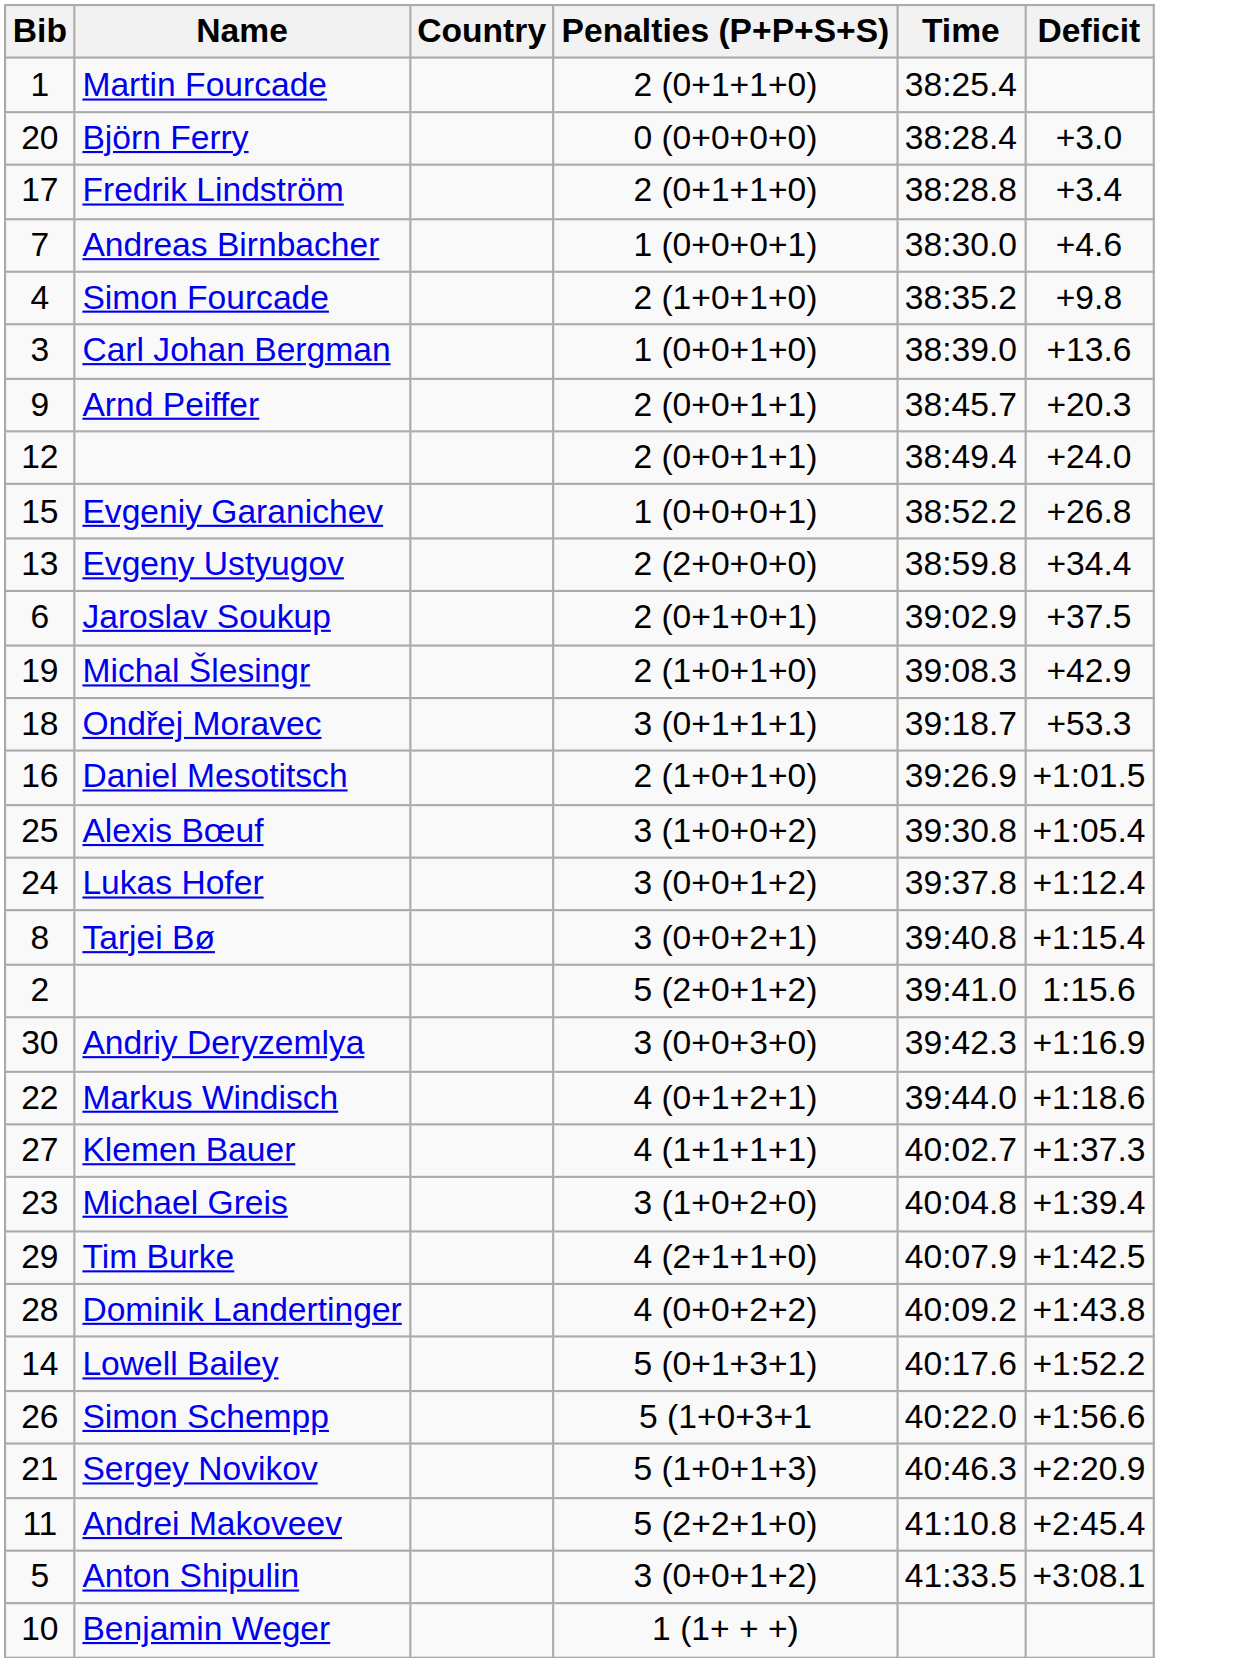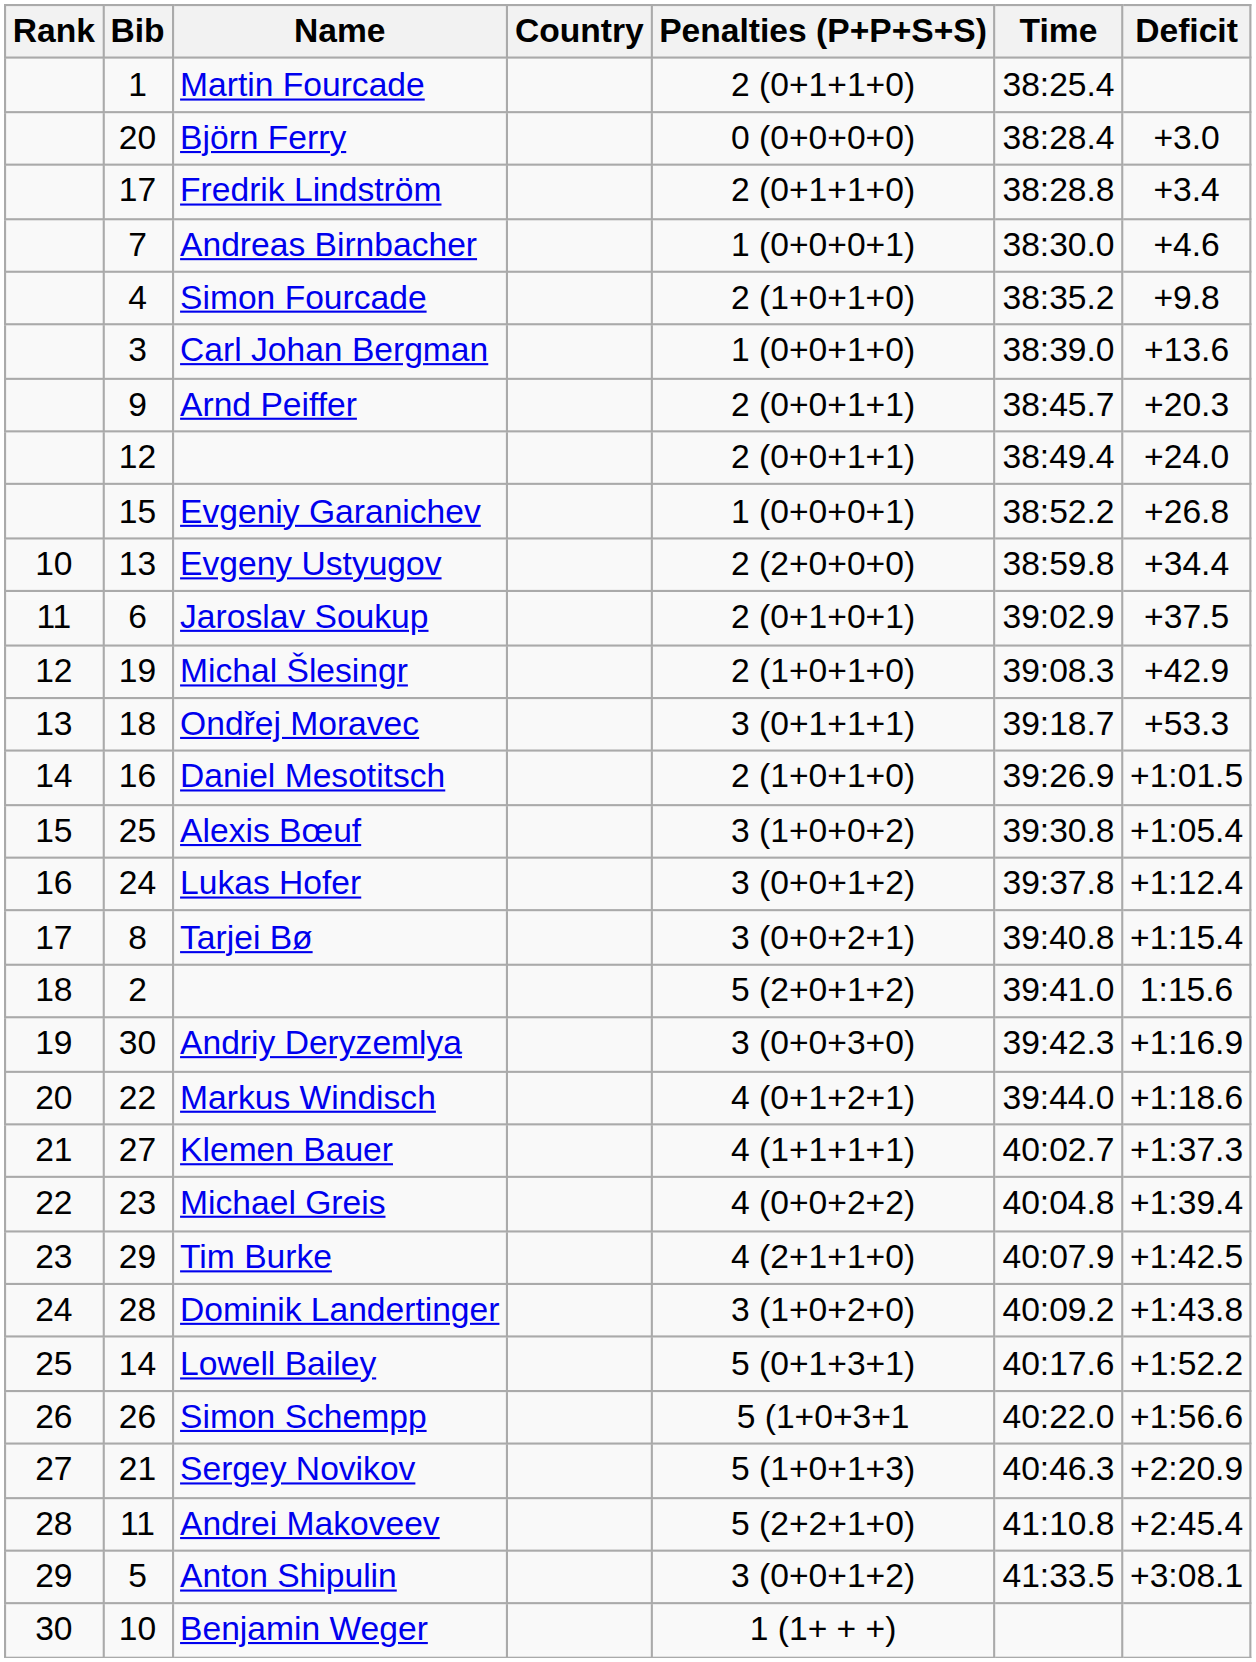 <table class="wikitable sortable" style="text-align:center">
 <tr>
+<th>Rank</th>
 <th>Bib</th>
 <th>Name</th>
 <th>Country</th>
 <th>Penalties (P+P+S+S)</th>
 <th>Time</th>
 <th>Deficit</th>
 </tr>
 <tr>
+<td></td>
 <td>1</td>
 <td align=left><a href='#'>Martin Fourcade</a></td>
 <td align=left></td>
 <td>2 (0+1+1+0)</td>
 <td>38:25.4</td>
 <td></td>
 </tr>
 <tr>
+<td></td>
 <td>20</td>
 <td align=left><a href='#'>Björn Ferry</a></td>
 <td align=left></td>
 <td>0 (0+0+0+0)</td>
 <td>38:28.4</td>
 <td>+3.0</td>
 </tr>
 <tr>
+<td></td>
 <td>17</td>
 <td align=left><a href='#'>Fredrik Lindström</a></td>
 <td align=left></td>
 <td>2 (0+1+1+0)</td>
 <td>38:28.8</td>
 <td>+3.4</td>
 </tr>
 <tr>
+<td></td>
 <td>7</td>
 <td align=left><a href='#'>Andreas Birnbacher</a></td>
 <td align=left></td>
 <td>1 (0+0+0+1)</td>
 <td>38:30.0</td>
 <td>+4.6</td>
 </tr>
 <tr>
+<td></td>
 <td>4</td>
 <td align=left><a href='#'>Simon Fourcade</a></td>
 <td align=left></td>
 <td>2 (1+0+1+0)</td>
 <td>38:35.2</td>
 <td>+9.8</td>
 </tr>
 <tr>
+<td></td>
 <td>3</td>
 <td align=left><a href='#'>Carl Johan Bergman</a></td>
 <td align=left></td>
 <td>1 (0+0+1+0)</td>
 <td>38:39.0</td>
 <td>+13.6</td>
 </tr>
 <tr>
+<td></td>
 <td>9</td>
 <td align=left><a href='#'>Arnd Peiffer</a></td>
 <td align=left></td>
 <td>2 (0+0+1+1)</td>
 <td>38:45.7</td>
 <td>+20.3</td>
 </tr>
 <tr>
+<td></td>
 <td>12</td>
 <td align=left></td>
 <td align=left></td>
 <td>2 (0+0+1+1)</td>
 <td>38:49.4</td>
 <td>+24.0</td>
 </tr>
 <tr>
+<td></td>
 <td>15</td>
 <td align=left><a href='#'>Evgeniy Garanichev</a></td>
 <td align=left></td>
 <td>1 (0+0+0+1)</td>
 <td>38:52.2</td>
 <td>+26.8</td>
 </tr>
 <tr>
+<td>10</td>
 <td>13</td>
 <td align=left><a href='#'>Evgeny Ustyugov</a></td>
 <td align=left></td>
 <td>2 (2+0+0+0)</td>
 <td>38:59.8</td>
 <td>+34.4</td>
 </tr>
 <tr>
+<td>11</td>
 <td>6</td>
 <td align=left><a href='#'>Jaroslav Soukup</a></td>
 <td align=left></td>
 <td>2 (0+1+0+1)</td>
 <td>39:02.9</td>
 <td>+37.5</td>
 </tr>
 <tr>
+<td>12</td>
 <td>19</td>
 <td align=left><a href='#'>Michal Šlesingr</a></td>
 <td align=left></td>
 <td>2 (1+0+1+0)</td>
 <td>39:08.3</td>
 <td>+42.9</td>
 </tr>
 <tr>
+<td>13</td>
 <td>18</td>
 <td align=left><a href='#'>Ondřej Moravec</a></td>
 <td align=left></td>
 <td>3 (0+1+1+1)</td>
 <td>39:18.7</td>
 <td>+53.3</td>
 </tr>
 <tr>
+<td>14</td>
 <td>16</td>
 <td align=left><a href='#'>Daniel Mesotitsch</a></td>
 <td align=left></td>
 <td>2 (1+0+1+0)</td>
 <td>39:26.9</td>
 <td>+1:01.5</td>
 </tr>
 <tr>
+<td>15</td>
 <td>25</td>
 <td align=left><a href='#'>Alexis Bœuf</a></td>
 <td align=left></td>
 <td>3 (1+0+0+2)</td>
 <td>39:30.8</td>
 <td>+1:05.4</td>
 </tr>
 <tr>
+<td>16</td>
 <td>24</td>
 <td align=left><a href='#'>Lukas Hofer</a></td>
 <td align=left></td>
 <td>3 (0+0+1+2)</td>
 <td>39:37.8</td>
 <td>+1:12.4</td>
 </tr>
 <tr>
+<td>17</td>
 <td>8</td>
 <td align=left><a href='#'>Tarjei Bø</a></td>
 <td align=left></td>
 <td>3 (0+0+2+1)</td>
 <td>39:40.8</td>
 <td>+1:15.4</td>
 </tr>
 <tr>
+<td>18</td>
 <td>2</td>
 <td align=left></td>
 <td align=left></td>
 <td>5 (2+0+1+2)</td>
 <td>39:41.0</td>
 <td>1:15.6</td>
 </tr>
 <tr>
+<td>19</td>
 <td>30</td>
 <td align=left><a href='#'>Andriy Deryzemlya</a></td>
 <td align=left></td>
 <td>3 (0+0+3+0)</td>
 <td>39:42.3</td>
 <td>+1:16.9</td>
 </tr>
 <tr>
+<td>20</td>
 <td>22</td>
 <td align=left><a href='#'>Markus Windisch</a></td>
 <td align=left></td>
 <td>4 (0+1+2+1)</td>
 <td>39:44.0</td>
 <td>+1:18.6</td>
 </tr>
 <tr>
+<td>21</td>
 <td>27</td>
 <td align=left><a href='#'>Klemen Bauer</a></td>
 <td align=left></td>
 <td>4 (1+1+1+1)</td>
 <td>40:02.7</td>
 <td>+1:37.3</td>
 </tr>
 <tr>
+<td>22</td>
 <td>23</td>
 <td align=left><a href='#'>Michael Greis</a></td>
 <td align=left></td>
-<td>3 (1+0+2+0)</td>
+<td>4 (0+0+2+2)</td>
 <td>40:04.8</td>
 <td>+1:39.4</td>
 </tr>
 <tr>
+<td>23</td>
 <td>29</td>
 <td align=left><a href='#'>Tim Burke</a></td>
 <td align=left></td>
 <td>4 (2+1+1+0)</td>
 <td>40:07.9</td>
 <td>+1:42.5</td>
 </tr>
 <tr>
+<td>24</td>
 <td>28</td>
 <td align=left><a href='#'>Dominik Landertinger</a></td>
 <td align=left></td>
-<td>4 (0+0+2+2)</td>
+<td>3 (1+0+2+0)</td>
 <td>40:09.2</td>
 <td>+1:43.8</td>
 </tr>
 <tr>
+<td>25</td>
 <td>14</td>
 <td align=left><a href='#'>Lowell Bailey</a></td>
 <td align=left></td>
 <td>5 (0+1+3+1)</td>
 <td>40:17.6</td>
 <td>+1:52.2</td>
 </tr>
 <tr>
 <td>26</td>
+<td>26</td>
 <td align=left><a href='#'>Simon Schempp</a></td>
 <td align=left></td>
 <td>5 (1+0+3+1</td>
 <td>40:22.0</td>
 <td>+1:56.6</td>
 </tr>
 <tr>
+<td>27</td>
 <td>21</td>
 <td align=left><a href='#'>Sergey Novikov</a></td>
 <td align=left></td>
 <td>5 (1+0+1+3)</td>
 <td>40:46.3</td>
 <td>+2:20.9</td>
 </tr>
 <tr>
+<td>28</td>
 <td>11</td>
 <td align=left><a href='#'>Andrei Makoveev</a></td>
 <td align=left></td>
 <td>5 (2+2+1+0)</td>
 <td>41:10.8</td>
 <td>+2:45.4</td>
 </tr>
 <tr>
+<td>29</td>
 <td>5</td>
 <td align=left><a href='#'>Anton Shipulin</a></td>
 <td align=left></td>
 <td>3 (0+0+1+2)</td>
 <td>41:33.5</td>
 <td>+3:08.1</td>
 </tr>
 <tr>
+<td>30</td>
 <td>10</td>
 <td align=left><a href='#'>Benjamin Weger</a></td>
 <td align=left></td>
 <td>1 (1+ + +)</td>
 <td></td>
 <td></td>
 </tr>
 </table>
